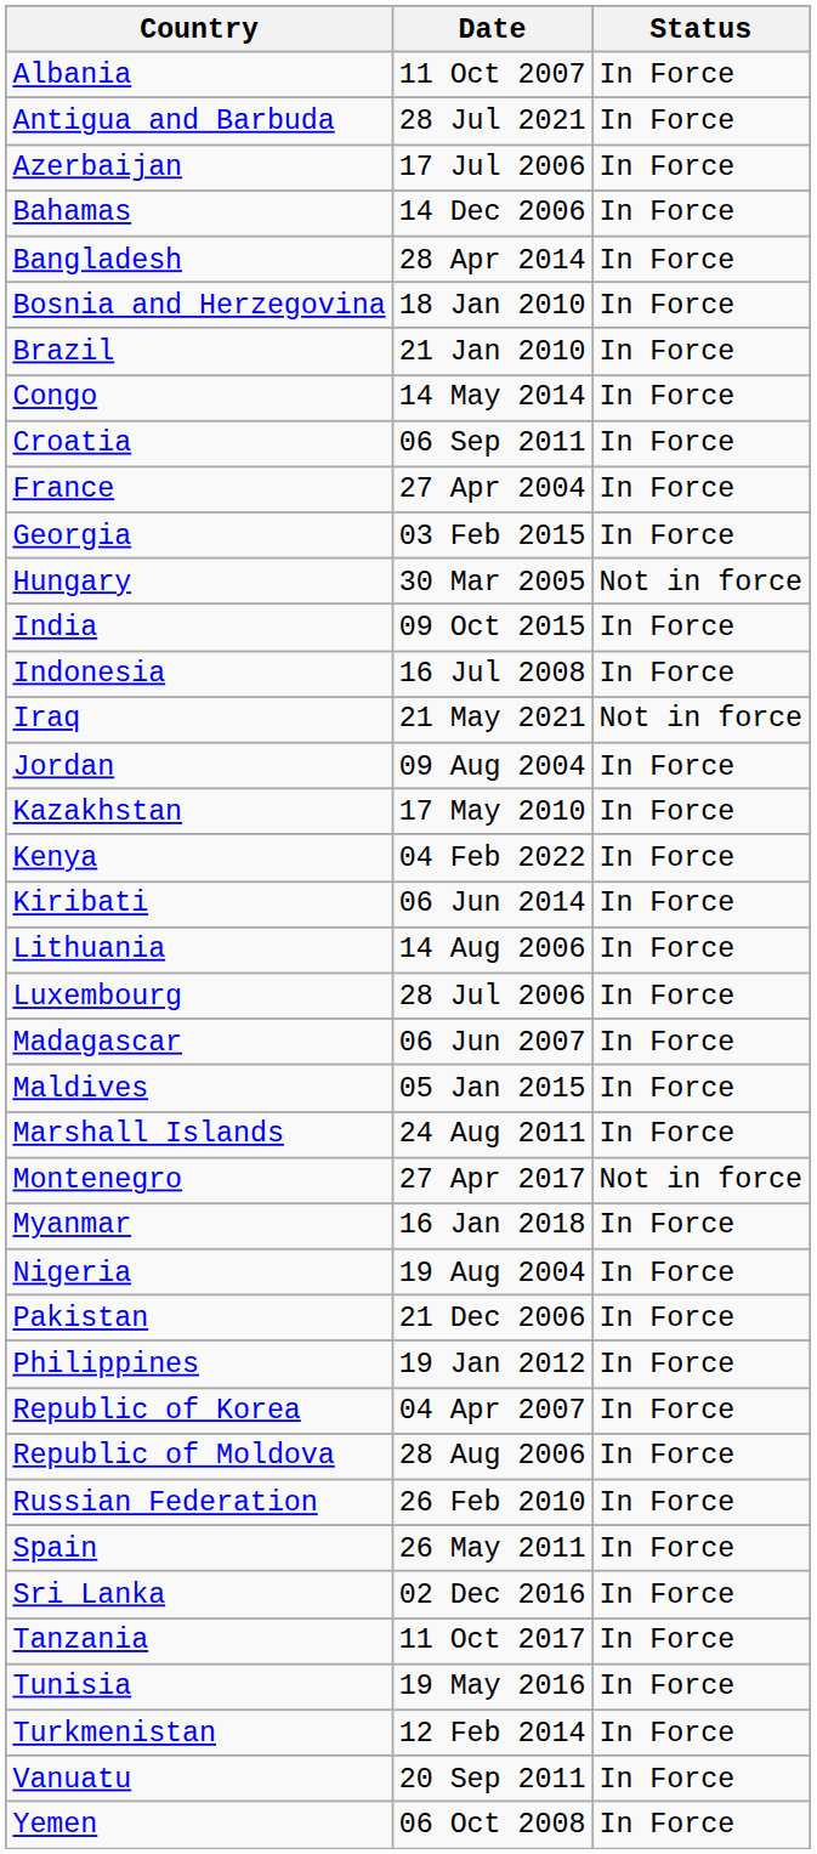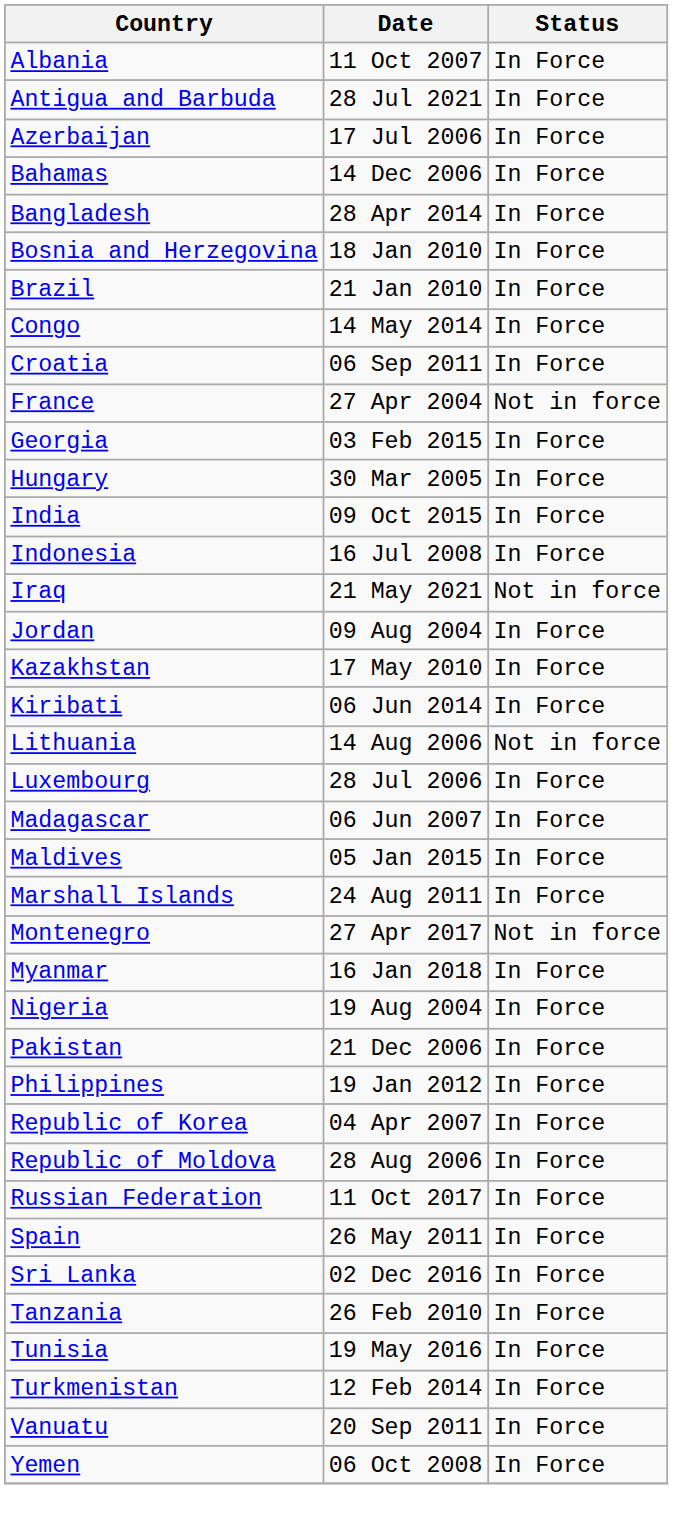 <table class = "wikitable">
 <tr>
 <th>Country</th>
 <th>Date</th>
 <th>Status</th>
 </tr>
 <tr>
 <td><a href='#'>Albania</a></td>
 <td>11 Oct 2007</td>
 <td>In Force</td>
 </tr>
 <tr>
 <td><a href='#'>Antigua and Barbuda</a></td>
 <td>28 Jul 2021</td>
 <td>In Force</td>
 </tr>
 <tr>
 <td><a href='#'>Azerbaijan</a></td>
 <td>17 Jul 2006</td>
 <td>In Force</td>
 </tr>
 <tr>
 <td><a href='#'>Bahamas</a></td>
 <td>14 Dec 2006</td>
 <td>In Force</td>
 </tr>
 <tr>
 <td><a href='#'>Bangladesh</a></td>
 <td>28 Apr 2014</td>
 <td>In Force</td>
 </tr>
 <tr>
 <td><a href='#'>Bosnia and Herzegovina</a></td>
 <td>18 Jan 2010</td>
 <td>In Force</td>
 </tr>
 <tr>
 <td><a href='#'>Brazil</a></td>
 <td>21 Jan 2010</td>
 <td>In Force</td>
 </tr>
 <tr>
 <td><a href='#'>Congo</a></td>
 <td>14 May 2014</td>
 <td>In Force</td>
 </tr>
 <tr>
 <td><a href='#'>Croatia</a></td>
 <td>06 Sep 2011</td>
 <td>In Force</td>
 </tr>
 <tr>
 <td><a href='#'>France</a></td>
 <td>27 Apr 2004</td>
-<td>In Force</td>
+<td>Not in force</td>
 </tr>
 <tr>
 <td><a href='#'>Georgia</a></td>
 <td>03 Feb 2015</td>
 <td>In Force</td>
 </tr>
 <tr>
 <td><a href='#'>Hungary</a></td>
 <td>30 Mar 2005</td>
-<td>Not in force</td>
+<td>In Force</td>
 </tr>
 <tr>
 <td><a href='#'>India</a></td>
 <td>09 Oct 2015</td>
 <td>In Force</td>
 </tr>
 <tr>
 <td><a href='#'>Indonesia</a></td>
 <td>16 Jul 2008</td>
 <td>In Force</td>
 </tr>
 <tr>
 <td><a href='#'>Iraq</a></td>
 <td>21 May 2021</td>
 <td>Not in force</td>
 </tr>
 <tr>
 <td><a href='#'>Jordan</a></td>
 <td>09 Aug 2004</td>
 <td>In Force</td>
 </tr>
 <tr>
 <td><a href='#'>Kazakhstan</a></td>
 <td>17 May 2010</td>
 <td>In Force</td>
 </tr>
 <tr>
-<td><a href='#'>Kenya</a></td>
-<td>04 Feb 2022</td>
-<td>In Force</td>
-</tr>
-<tr>
 <td><a href='#'>Kiribati</a></td>
 <td>06 Jun 2014</td>
 <td>In Force</td>
 </tr>
 <tr>
 <td><a href='#'>Lithuania</a></td>
 <td>14 Aug 2006</td>
-<td>In Force</td>
+<td>Not in force</td>
 </tr>
 <tr>
 <td><a href='#'>Luxembourg</a></td>
 <td>28 Jul 2006</td>
 <td>In Force</td>
 </tr>
 <tr>
 <td><a href='#'>Madagascar</a></td>
 <td>06 Jun 2007</td>
 <td>In Force</td>
 </tr>
 <tr>
 <td><a href='#'>Maldives</a></td>
 <td>05 Jan 2015</td>
 <td>In Force</td>
 </tr>
 <tr>
 <td><a href='#'>Marshall Islands</a></td>
 <td>24 Aug 2011</td>
 <td>In Force</td>
 </tr>
 <tr>
 <td><a href='#'>Montenegro</a></td>
 <td>27 Apr 2017</td>
 <td>Not in force</td>
 </tr>
 <tr>
 <td><a href='#'>Myanmar</a></td>
 <td>16 Jan 2018</td>
 <td>In Force</td>
 </tr>
 <tr>
 <td><a href='#'>Nigeria</a></td>
 <td>19 Aug 2004</td>
 <td>In Force</td>
 </tr>
 <tr>
 <td><a href='#'>Pakistan</a></td>
 <td>21 Dec 2006</td>
 <td>In Force</td>
 </tr>
 <tr>
 <td><a href='#'>Philippines</a></td>
 <td>19 Jan 2012</td>
 <td>In Force</td>
 </tr>
 <tr>
 <td><a href='#'>Republic of Korea</a></td>
 <td>04 Apr 2007</td>
 <td>In Force</td>
 </tr>
 <tr>
 <td><a href='#'>Republic of Moldova</a></td>
 <td>28 Aug 2006</td>
 <td>In Force</td>
 </tr>
 <tr>
 <td><a href='#'>Russian Federation</a></td>
-<td>26 Feb 2010</td>
+<td>11 Oct 2017</td>
 <td>In Force</td>
 </tr>
 <tr>
 <td><a href='#'>Spain</a></td>
 <td>26 May 2011</td>
 <td>In Force</td>
 </tr>
 <tr>
 <td><a href='#'>Sri Lanka</a></td>
 <td>02 Dec 2016</td>
 <td>In Force</td>
 </tr>
 <tr>
 <td><a href='#'>Tanzania</a></td>
-<td>11 Oct 2017</td>
+<td>26 Feb 2010</td>
 <td>In Force</td>
 </tr>
 <tr>
 <td><a href='#'>Tunisia</a></td>
 <td>19 May 2016</td>
 <td>In Force</td>
 </tr>
 <tr>
 <td><a href='#'>Turkmenistan</a></td>
 <td>12 Feb 2014</td>
 <td>In Force</td>
 </tr>
 <tr>
 <td><a href='#'>Vanuatu</a></td>
 <td>20 Sep 2011</td>
 <td>In Force</td>
 </tr>
 <tr>
 <td><a href='#'>Yemen</a></td>
 <td>06 Oct 2008</td>
 <td>In Force</td>
 </tr>
 <tr>
 </tr>
 </table>
